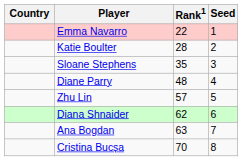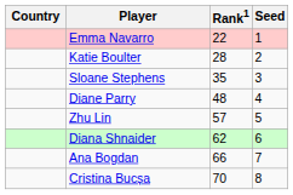 <table class="sortable wikitable">
 <tr>
 <th width="70">Country</th>
 <th width="175">Player</th>
 <th>Rank<sup>1</sup></th>
 <th>Seed</th>
 </tr>
 <tr style="background:#fcc;">
 <td></td>
 <td><a href='#'>Emma Navarro</a></td>
 <td>22</td>
 <td>1</td>
 </tr>
 <tr>
 <td></td>
 <td><a href='#'>Katie Boulter</a></td>
 <td>28</td>
 <td>2</td>
 </tr>
 <tr>
 <td></td>
 <td><a href='#'>Sloane Stephens</a></td>
 <td>35</td>
 <td>3</td>
 </tr>
 <tr>
 <td></td>
 <td><a href='#'>Diane Parry</a></td>
 <td>48</td>
 <td>4</td>
 </tr>
 <tr>
 <td></td>
 <td><a href='#'>Zhu Lin</a></td>
 <td>57</td>
 <td>5</td>
 </tr>
 <tr style="background:#cfc;">
 <td></td>
 <td><a href='#'>Diana Shnaider</a></td>
 <td>62</td>
 <td>6</td>
 </tr>
 <tr>
 <td></td>
 <td><a href='#'>Ana Bogdan</a></td>
-<td>63</td>
+<td>66</td>
 <td>7</td>
 </tr>
 <tr>
 <td></td>
 <td><a href='#'>Cristina Bucșa</a></td>
 <td>70</td>
 <td>8</td>
 </tr>
 </table>
